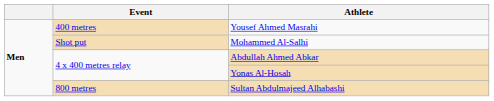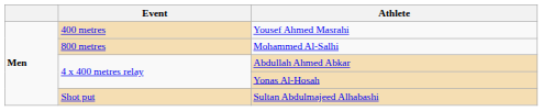 <table class=wikitable style="font-size:90%" width=60%>
 <tr>
 <th></th>
 <th>Event</th>
 <th>Athlete</th>
 </tr>
 <tr>
 <td rowspan=5><strong>Men</strong></td>
 <td bgcolor="wheat"><a href='#'>400 metres</a></td>
 <td><a href='#'>Yousef Ahmed Masrahi</a></td>
 </tr>
 <tr>
-<td bgcolor="wheat"><a href='#'>Shot put</a></td>
+<td bgcolor="wheat"><a href='#'>800 metres</a></td>
 <td><a href='#'>Mohammed Al-Salhi</a></td>
 </tr>
 <tr>
 <td rowspan=2><a href='#'>4 x 400 metres relay</a></td>
 <td bgcolor="wheat"><a href='#'>Abdullah Ahmed Abkar</a></td>
 </tr>
 <tr>
 <td bgcolor="wheat"><a href='#'>Yonas Al-Hosah</a></td>
 </tr>
 <tr>
-<td bgcolor="wheat"><a href='#'>800 metres</a></td>
+<td bgcolor="wheat"><a href='#'>Shot put</a></td>
 <td bgcolor="wheat"><a href='#'>Sultan Abdulmajeed Alhabashi</a></td>
 </tr>
 </table>
